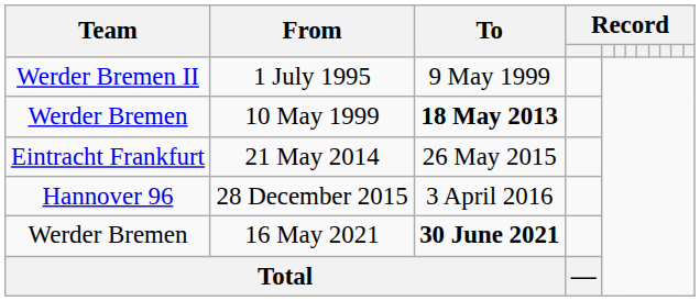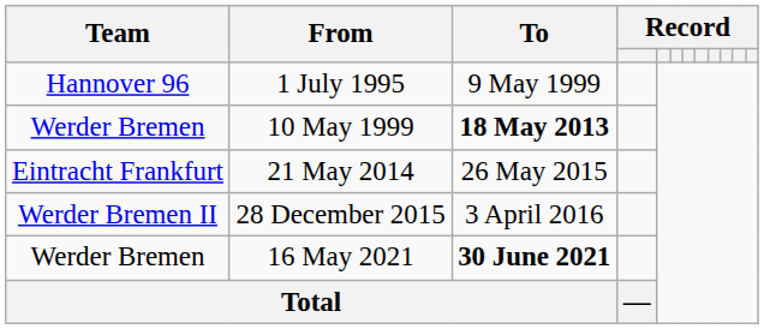 <table class="wikitable" style="text-align: center">
 <tr>
 <th rowspan="2">Team</th>
 <th rowspan="2">From</th>
 <th rowspan="2">To</th>
 <th colspan="9">Record</th>
 </tr>
 <tr>
 <th></th>
 <th></th>
 <th></th>
 <th></th>
 <th></th>
 <th></th>
 <th></th>
 <th></th>
 <th></th>
 </tr>
 <tr>
-<td><a href='#'>Werder Bremen II</a></td>
+<td><a href='#'>Hannover 96</a></td>
 <td>1 July 1995</td>
 <td>9 May 1999<br></td>
 <td></td>
 </tr>
 <tr>
 <td><a href='#'>Werder Bremen</a></td>
 <td>10 May 1999</td>
 <td><strong>18 May 2013<br></strong></td>
 <td></td>
 </tr>
 <tr>
 <td><a href='#'>Eintracht Frankfurt</a></td>
 <td>21 May 2014</td>
 <td>26 May 2015<br></td>
 <td></td>
 </tr>
 <tr>
-<td><a href='#'>Hannover 96</a></td>
+<td><a href='#'>Werder Bremen II</a></td>
 <td>28 December 2015</td>
 <td>3 April 2016<br></td>
 <td></td>
 </tr>
 <tr>
 <td>Werder Bremen</td>
 <td>16 May 2021</td>
 <td><strong>30 June 2021<br></strong></td>
 <td></td>
 </tr>
 <tr>
 <th colspan="3">Total<br></th>
 <th>—</th>
 </tr>
 </table>
